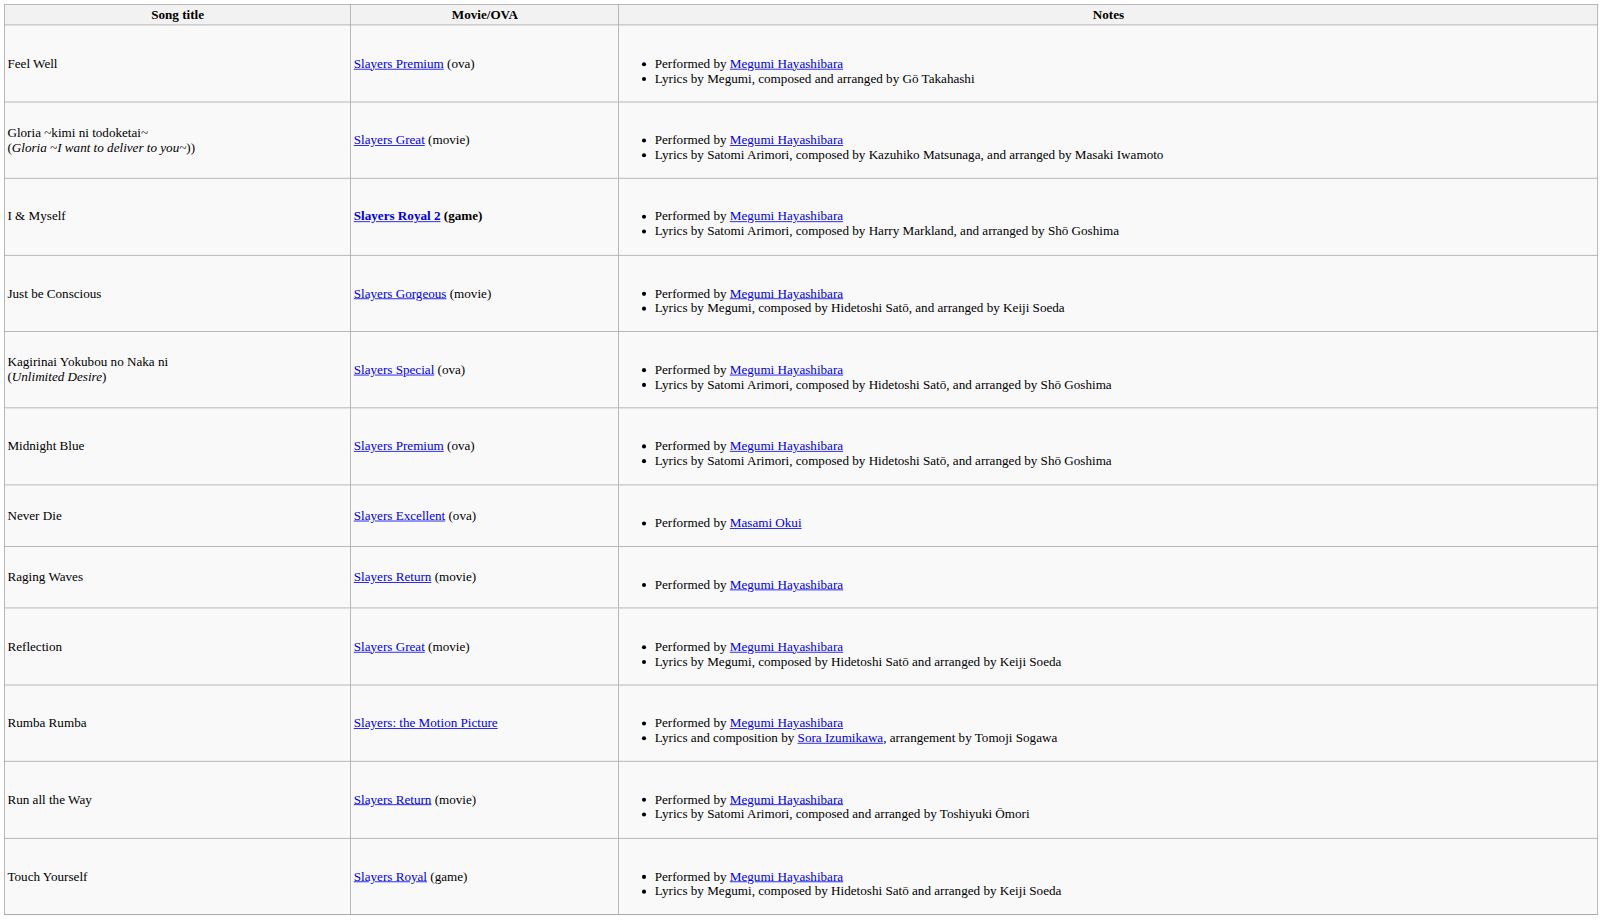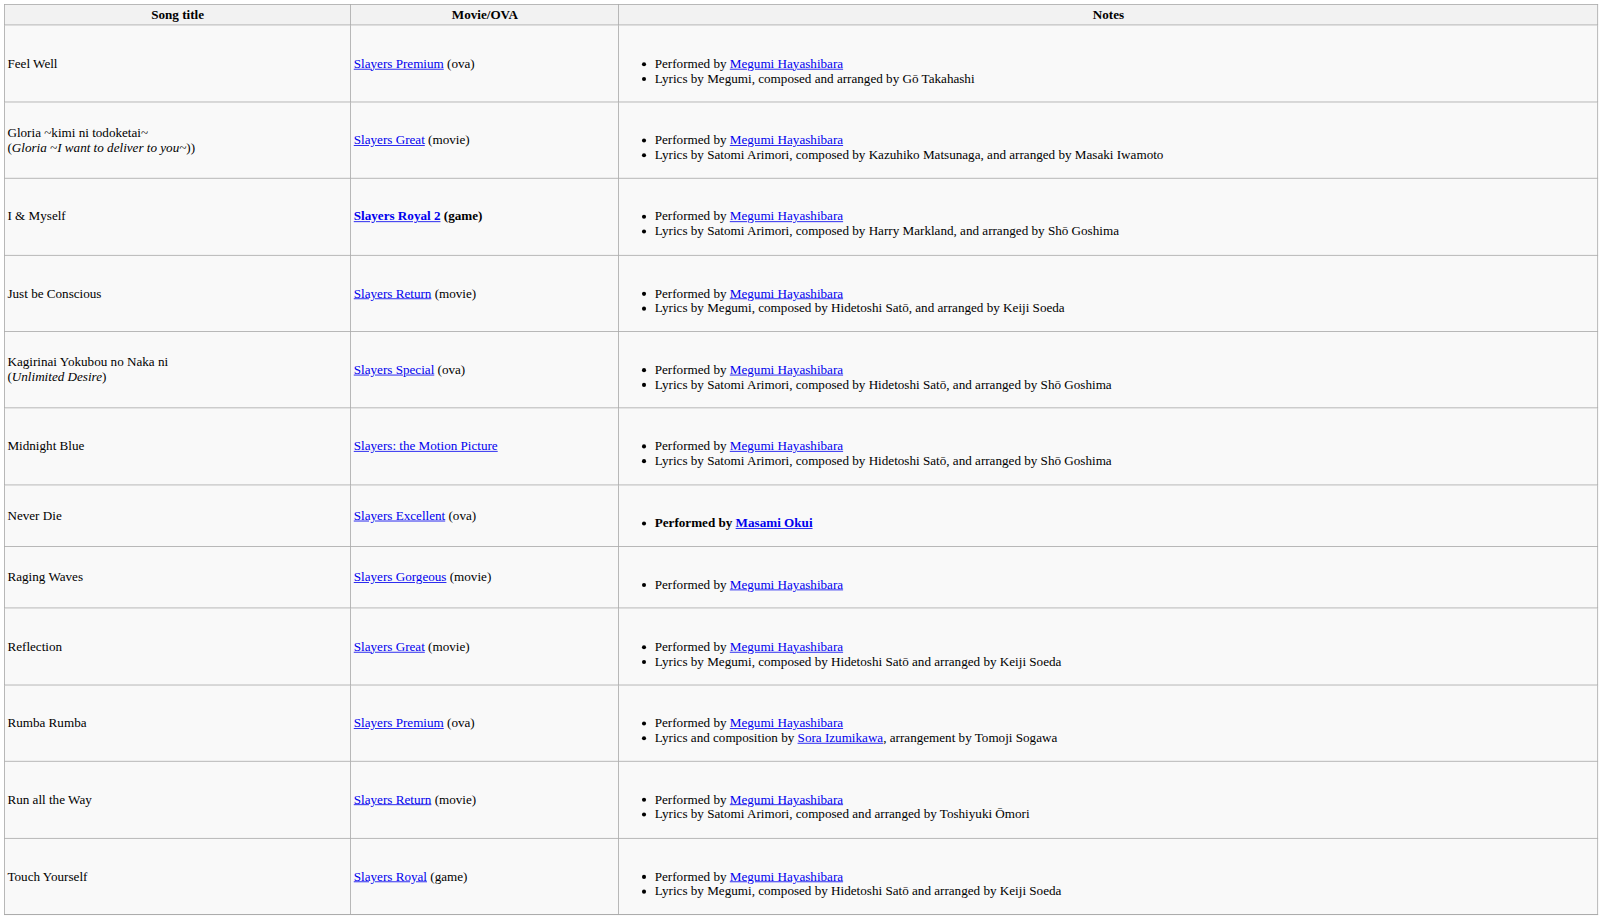 <table class="wikitable" width=98%>
 <tr>
 <th>Song title</th>
 <th>Movie/OVA</th>
 <th>Notes</th>
 </tr>
 <tr>
 <td>Feel Well</td>
 <td><a href='#'>Slayers Premium</a> (ova)</td>
 <td><br><ul><li>Performed by <a href='#'>Megumi Hayashibara</a></li><li>Lyrics by Megumi, composed and arranged by Gō Takahashi</li></ul></td>
 </tr>
 <tr>
 <td>Gloria ~kimi ni todoketai~<br>(<em>Gloria ~I want to deliver to you~</em>))</td>
 <td><a href='#'>Slayers Great</a> (movie)</td>
 <td><br><ul><li>Performed by <a href='#'>Megumi Hayashibara</a></li><li>Lyrics by Satomi Arimori, composed by Kazuhiko Matsunaga, and arranged by Masaki Iwamoto</li></ul></td>
 </tr>
 <tr>
 <td>I & Myself</td>
 <td><strong><a href='#'>Slayers Royal 2</a> (game)</strong></td>
 <td><br><ul><li>Performed by <a href='#'>Megumi Hayashibara</a></li><li>Lyrics by Satomi Arimori, composed by Harry Markland, and arranged by Shō Goshima</li></ul></td>
 </tr>
 <tr>
 <td>Just be Conscious</td>
-<td><a href='#'>Slayers Gorgeous</a> (movie)</td>
+<td><a href='#'>Slayers Return</a> (movie)</td>
 <td><br><ul><li>Performed by <a href='#'>Megumi Hayashibara</a></li><li>Lyrics by Megumi, composed by Hidetoshi Satō, and arranged by Keiji Soeda</li></ul></td>
 </tr>
 <tr>
 <td>Kagirinai Yokubou no Naka ni <br>(<em>Unlimited Desire</em>)</td>
 <td><a href='#'>Slayers Special</a> (ova)</td>
 <td><br><ul><li>Performed by <a href='#'>Megumi Hayashibara</a></li><li>Lyrics by Satomi Arimori, composed by Hidetoshi Satō, and arranged by Shō Goshima</li></ul></td>
 </tr>
 <tr>
 <td>Midnight Blue</td>
-<td><a href='#'>Slayers Premium</a> (ova)</td>
+<td><a href='#'>Slayers: the Motion Picture</a></td>
 <td><br><ul><li>Performed by <a href='#'>Megumi Hayashibara</a></li><li>Lyrics by Satomi Arimori, composed by Hidetoshi Satō, and arranged by Shō Goshima</li></ul></td>
 </tr>
 <tr>
 <td>Never Die</td>
 <td><a href='#'>Slayers Excellent</a> (ova)</td>
-<td><br><ul><li>Performed by <a href='#'>Masami Okui</a></li></ul></td>
+<td><strong><br><ul><li>Performed by <a href='#'>Masami Okui</a></li></ul></strong></td>
 </tr>
 <tr>
 <td>Raging Waves</td>
-<td><a href='#'>Slayers Return</a> (movie)</td>
+<td><a href='#'>Slayers Gorgeous</a> (movie)</td>
 <td><br><ul><li>Performed by <a href='#'>Megumi Hayashibara</a></li></ul></td>
 </tr>
 <tr>
 <td>Reflection</td>
 <td><a href='#'>Slayers Great</a> (movie)</td>
 <td><br><ul><li>Performed by <a href='#'>Megumi Hayashibara</a></li><li>Lyrics by Megumi, composed by Hidetoshi Satō and arranged by Keiji Soeda</li></ul></td>
 </tr>
 <tr>
 <td>Rumba Rumba</td>
-<td><a href='#'>Slayers: the Motion Picture</a></td>
+<td><a href='#'>Slayers Premium</a> (ova)</td>
 <td><br><ul><li>Performed by <a href='#'>Megumi Hayashibara</a></li><li>Lyrics and composition by <a href='#'>Sora Izumikawa</a>, arrangement by Tomoji Sogawa</li></ul></td>
 </tr>
 <tr>
 <td>Run all the Way</td>
 <td><a href='#'>Slayers Return</a> (movie)</td>
 <td><br><ul><li>Performed by <a href='#'>Megumi Hayashibara</a></li><li>Lyrics by Satomi Arimori, composed and arranged by Toshiyuki Ōmori</li></ul></td>
 </tr>
 <tr>
 <td>Touch Yourself</td>
 <td><a href='#'>Slayers Royal</a> (game)</td>
 <td><br><ul><li>Performed by <a href='#'>Megumi Hayashibara</a></li><li>Lyrics by Megumi, composed by Hidetoshi Satō and arranged by Keiji Soeda</li></ul></td>
 </tr>
 <tr>
 </tr>
 </table>
